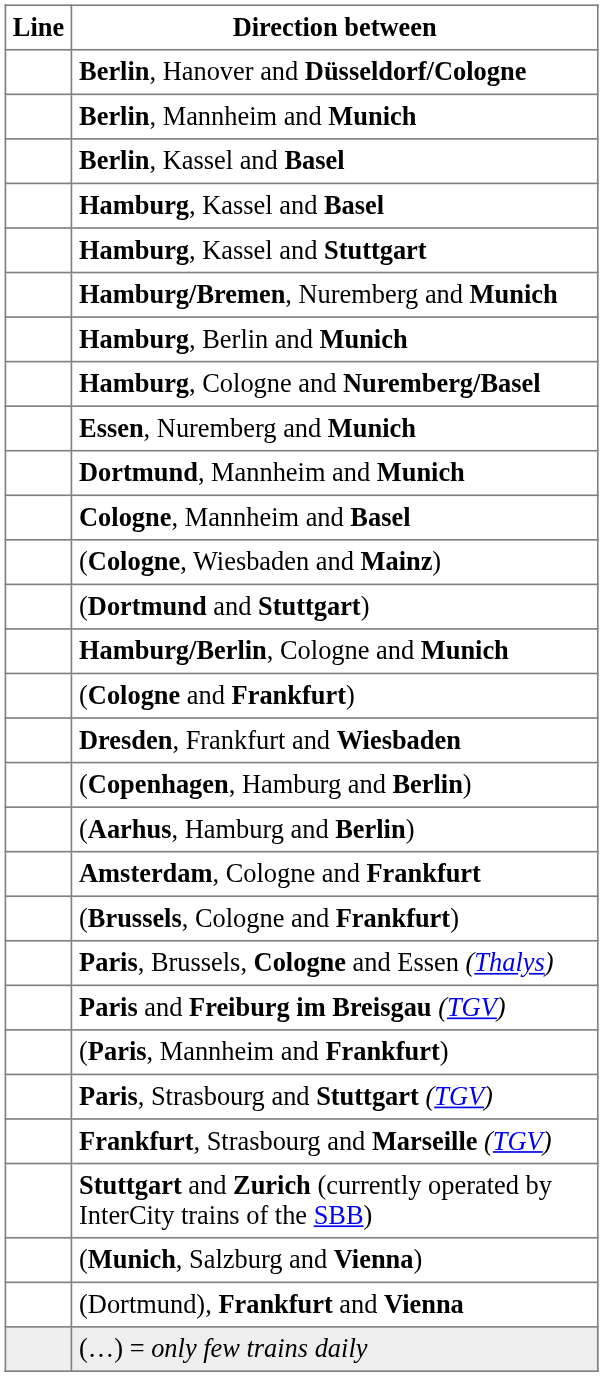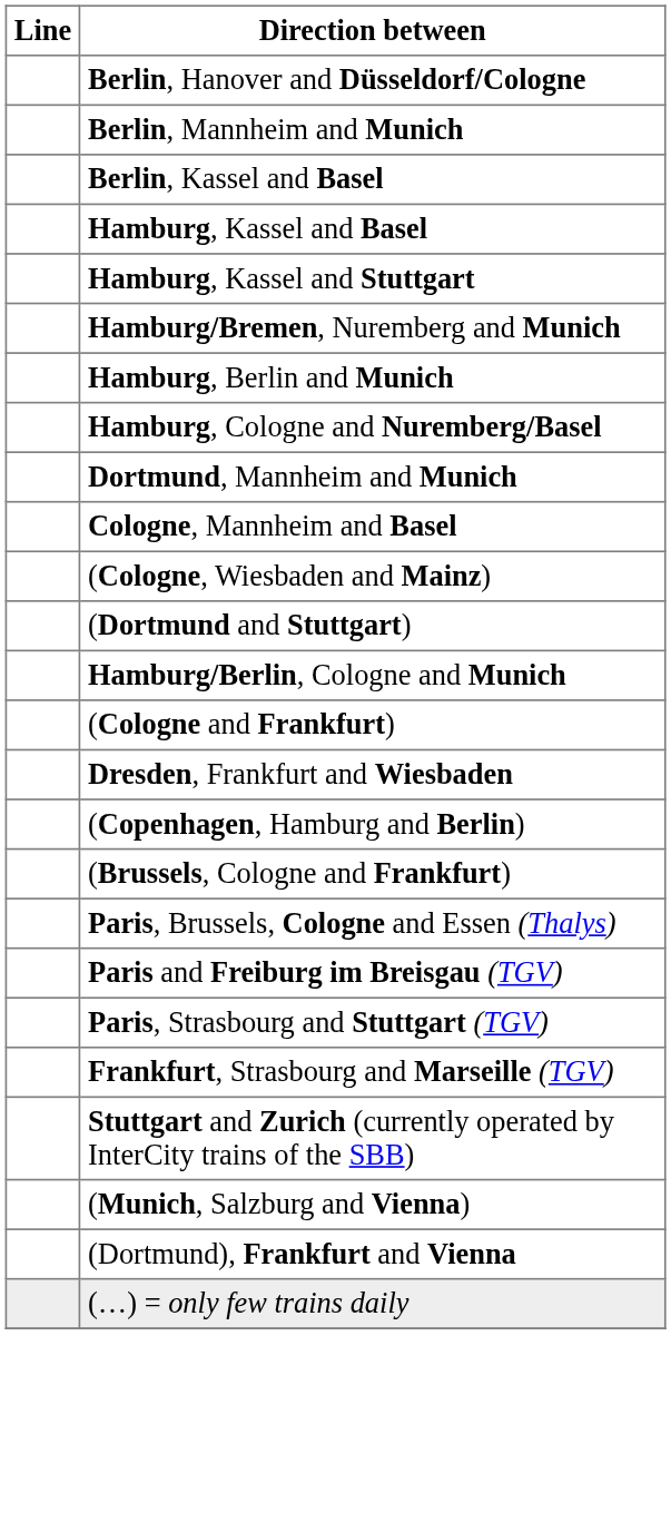 <table border="2" cellspacing="0" cellpadding="4" rules="all" class="hintergrundfarbe1 rahmenfarbe1" style="float:right; clear:right; margin:1em 0 1em 1em; border-style: solid; border-width: 1px; border-collapse:collapse; empty-cells:hide; width:360px;">
 <tr>
 <th width="10%" class="hintergrundfarbe5">Line</th>
 <th width="90%" class="hintergrundfarbe5">Direction between</th>
 </tr>
 <tr>
 <td></td>
 <td><strong>Berlin</strong>, Hanover and <strong>Düsseldorf/Cologne</strong></td>
 </tr>
 <tr>
 <td></td>
 <td><strong>Berlin</strong>, Mannheim and <strong>Munich</strong></td>
 </tr>
 <tr>
 <td></td>
 <td><strong>Berlin</strong>, Kassel and <strong>Basel</strong></td>
 </tr>
 <tr>
 <td></td>
 <td><strong>Hamburg</strong>, Kassel and <strong>Basel</strong></td>
 </tr>
 <tr>
 <td></td>
 <td><strong>Hamburg</strong>, Kassel and <strong>Stuttgart</strong></td>
 </tr>
 <tr>
 <td></td>
 <td><strong>Hamburg/Bremen</strong>, Nuremberg and <strong>Munich</strong></td>
 </tr>
 <tr>
 <td></td>
 <td><strong>Hamburg</strong>, Berlin and <strong>Munich</strong></td>
 </tr>
 <tr>
 <td></td>
 <td><strong>Hamburg</strong>, Cologne and <strong>Nuremberg/Basel</strong></td>
 </tr>
 <tr>
 <td></td>
-<td><strong>Essen</strong>, Nuremberg and <strong>Munich</strong></td>
-</tr>
-<tr>
-<td></td>
 <td><strong>Dortmund</strong>, Mannheim and <strong>Munich</strong></td>
 </tr>
 <tr>
 <td></td>
 <td><strong>Cologne</strong>, Mannheim and <strong>Basel</strong></td>
 </tr>
 <tr>
 <td></td>
 <td>(<strong>Cologne</strong>, Wiesbaden and <strong>Mainz</strong>)</td>
 </tr>
 <tr>
 <td></td>
 <td>(<strong>Dortmund</strong> and <strong>Stuttgart</strong>)</td>
 </tr>
 <tr>
 <td></td>
 <td><strong>Hamburg/Berlin</strong>, Cologne and <strong>Munich</strong></td>
 </tr>
 <tr>
 <td></td>
 <td>(<strong>Cologne</strong> and <strong>Frankfurt</strong>)</td>
 </tr>
 <tr>
 <td></td>
 <td><strong>Dresden</strong>, Frankfurt and <strong>Wiesbaden</strong></td>
 </tr>
 <tr>
 <td></td>
 <td>(<strong>Copenhagen</strong>, Hamburg and <strong>Berlin</strong>)</td>
 </tr>
 <tr>
 <td></td>
-<td>(<strong>Aarhus</strong>, Hamburg and <strong>Berlin</strong>)</td>
-</tr>
-<tr>
-<td></td>
-<td><strong>Amsterdam</strong>, Cologne and <strong>Frankfurt</strong></td>
-</tr>
-<tr>
-<td></td>
 <td>(<strong>Brussels</strong>, Cologne and <strong>Frankfurt</strong>)</td>
 </tr>
 <tr>
 <td></td>
 <td><strong>Paris</strong>, Brussels, <strong>Cologne</strong> and Essen <em>(<a href='#'>Thalys</a>)</em></td>
 </tr>
 <tr>
 <td></td>
 <td><strong>Paris</strong> and <strong>Freiburg im Breisgau</strong> <em>(<a href='#'>TGV</a>)</em></td>
-</tr>
-<tr>
-<td></td>
-<td>(<strong>Paris</strong>, Mannheim and <strong>Frankfurt</strong>)</td>
 </tr>
 <tr>
 <td></td>
 <td><strong>Paris</strong>, Strasbourg and <strong>Stuttgart</strong> <em>(<a href='#'>TGV</a>)</em></td>
 </tr>
 <tr>
 <td></td>
 <td><strong>Frankfurt</strong>, Strasbourg and <strong>Marseille</strong> <em>(<a href='#'>TGV</a>)</em></td>
 </tr>
 <tr>
 <td></td>
 <td><strong>Stuttgart</strong> and <strong>Zurich</strong> (currently operated by InterCity trains of the <a href='#'>SBB</a>)</td>
 </tr>
 <tr>
 <td></td>
 <td>(<strong>Munich</strong>, Salzburg and <strong>Vienna</strong>)</td>
 </tr>
 <tr>
 <td></td>
 <td>(Dortmund), <strong>Frankfurt</strong> and <strong>Vienna</strong></td>
 </tr>
 <tr>
 <td style="background-color:#eeeeee;"> </td>
 <td style="background-color:#eeeeee;">(…) = <em>only few trains daily</em></td>
 </tr>
 <tr>
 </tr>
 </table>
